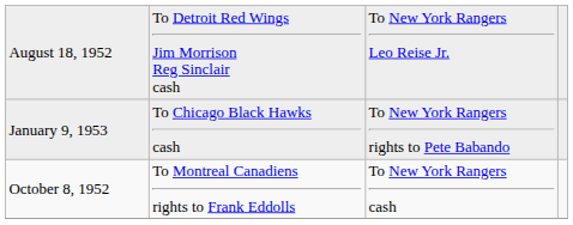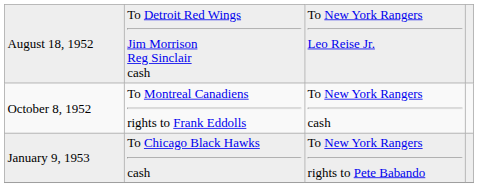 <table class="wikitable" style="border:1px solid #999999; width:580px;">
 <tr bgcolor="eeeeee">
 <td>August 18, 1952</td>
 <td valign="top">To <a href='#'>Detroit Red Wings</a><hr><a href='#'>Jim Morrison</a><br><a href='#'>Reg Sinclair</a><br>cash</td>
 <td valign="top">To <a href='#'>New York Rangers</a><hr><a href='#'>Leo Reise Jr.</a></td>
-<td></td>
-</tr>
-<tr bgcolor="eeeeee">
-<td>January 9, 1953</td>
-<td valign="top">To <a href='#'>Chicago Black Hawks</a><hr>cash</td>
-<td valign="top">To <a href='#'>New York Rangers</a><hr>rights to <a href='#'>Pete Babando</a></td>
 <td></td>
 </tr>
 <tr>
 <td>October 8, 1952</td>
 <td valign="top">To <a href='#'>Montreal Canadiens</a><hr>rights to <a href='#'>Frank Eddolls</a></td>
 <td valign="top">To <a href='#'>New York Rangers</a><hr>cash</td>
 <td></td>
 </tr>
 <tr bgcolor="eeeeee">
+<td>January 9, 1953</td>
+<td valign="top">To <a href='#'>Chicago Black Hawks</a><hr>cash</td>
+<td valign="top">To <a href='#'>New York Rangers</a><hr>rights to <a href='#'>Pete Babando</a></td>
+<td></td>
+</tr>
+<tr bgcolor="eeeeee">
 </tr>
 </table>
